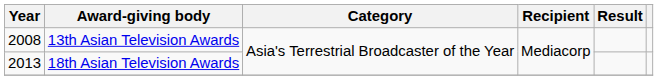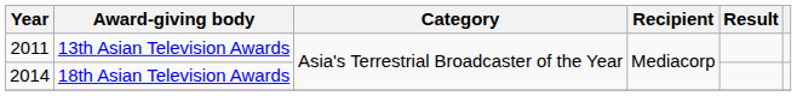 <table class="wikitable" style="text-align:center">
 <tr>
 <th>Year</th>
 <th>Award-giving body</th>
 <th>Category</th>
 <th>Recipient</th>
 <th>Result</th>
 <th></th>
 </tr>
 <tr>
-<td>2008</td>
+<td>2011</td>
 <td><a href='#'>13th Asian Television Awards</a></td>
 <td rowspan="2">Asia's Terrestrial Broadcaster of the Year</td>
 <td rowspan="2">Mediacorp</td>
 <td></td>
 <td></td>
 </tr>
 <tr>
-<td>2013</td>
+<td>2014</td>
 <td><a href='#'>18th Asian Television Awards</a></td>
 <td></td>
 <td></td>
 </tr>
 <tr>
 </tr>
 </table>
